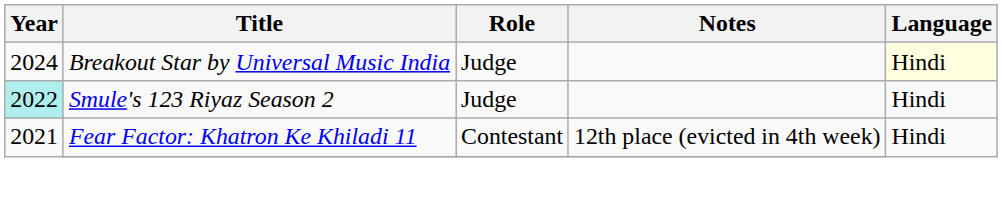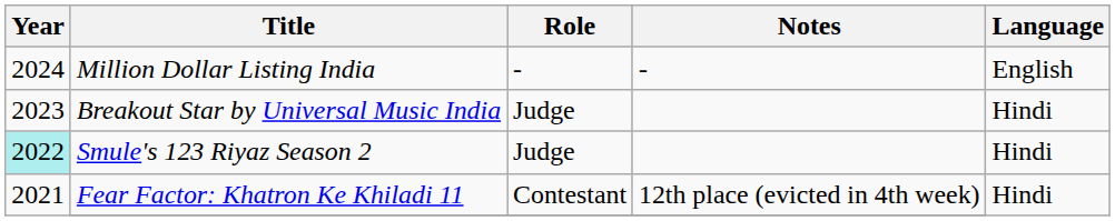 <table class="wikitable">
 <tr>
 <th>Year</th>
 <th>Title</th>
 <th>Role</th>
 <th>Notes</th>
 <th>Language</th>
 </tr>
 <tr>
 <td>2024</td>
+<td><em>Million Dollar Listing India</em></td>
+<td>-</td>
+<td>-</td>
+<td>English</td>
+</tr>
+<tr>
+<td>2023</td>
 <td><em>Breakout Star by <a href='#'>Universal Music India</a></em></td>
 <td>Judge</td>
 <td></td>
-<td style="background: lightyellow;">Hindi</td>
+<td>Hindi</td>
 </tr>
 <tr>
 <td style="background: paleturquoise;">2022</td>
 <td><em><a href='#'>Smule</a>'s 123 Riyaz Season 2</em></td>
 <td>Judge</td>
 <td></td>
 <td>Hindi</td>
 </tr>
 <tr>
 <td rowspan="2">2021</td>
 <td><em><a href='#'>Fear Factor: Khatron Ke Khiladi 11</a></em></td>
 <td>Contestant</td>
 <td>12th place (evicted in 4th week)</td>
 <td rowspan="2">Hindi</td>
 </tr>
 <tr>
 </tr>
 </table>
